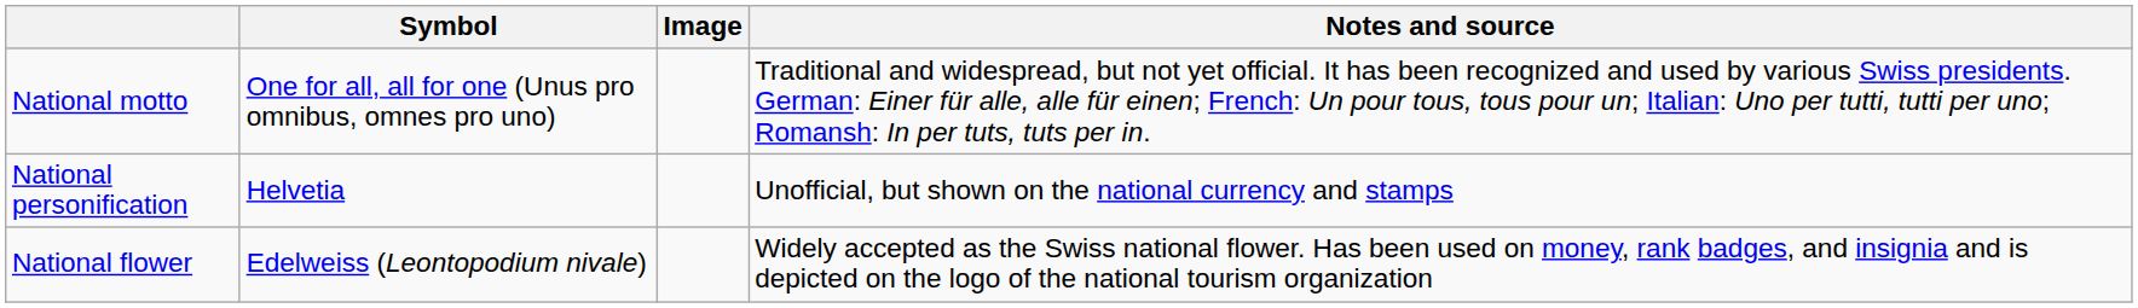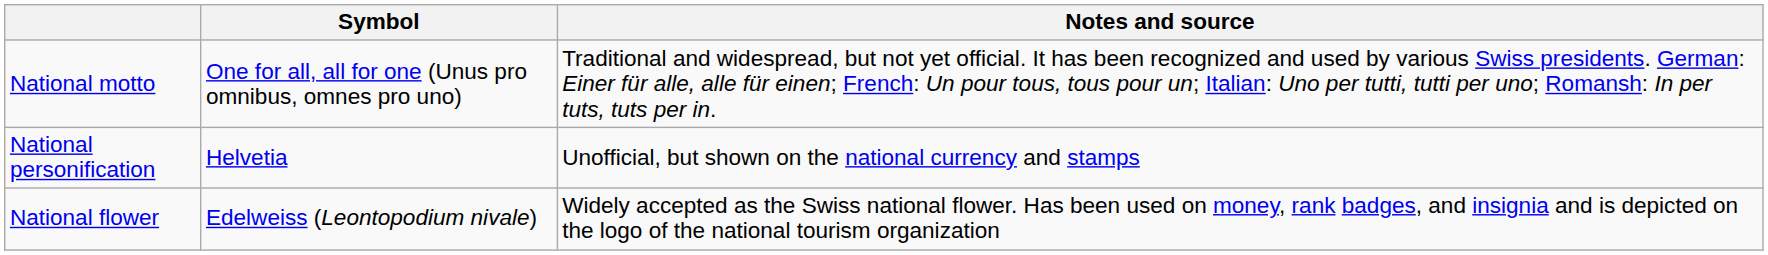 <table class="wikitable">
 <tr>
 <th></th>
 <th>Symbol</th>
-<th>Image</th>
 <th>Notes and source</th>
 </tr>
 <tr>
 <td><a href='#'>National motto</a></td>
 <td><a href='#'>One for all, all for one</a> (Unus pro omnibus, omnes pro uno)</td>
-<td></td>
 <td> Traditional and widespread, but not yet official. It has been recognized and used by various <a href='#'>Swiss presidents</a>. <a href='#'>German</a>: <em>Einer für alle, alle für einen</em>; <a href='#'>French</a>: <em>Un pour tous, tous pour un</em>; <a href='#'>Italian</a>: <em>Uno per tutti, tutti per uno</em>; <a href='#'>Romansh</a>: <em>In per tuts, tuts per in</em>.</td>
 </tr>
 <tr>
 <td><a href='#'>National personification</a></td>
 <td><a href='#'>Helvetia</a></td>
-<td></td>
 <td> Unofficial, but shown on the <a href='#'>national currency</a> and <a href='#'>stamps</a></td>
 </tr>
 <tr>
 <td><a href='#'>National flower</a></td>
 <td><a href='#'>Edelweiss</a> (<em>Leontopodium nivale</em>)</td>
-<td></td>
 <td> Widely accepted as the Swiss national flower. Has been used on <a href='#'>money</a>, <a href='#'>rank</a> <a href='#'>badges</a>, and <a href='#'>insignia</a> and is depicted on the logo of the national tourism organization </td>
 </tr>
 </table>
